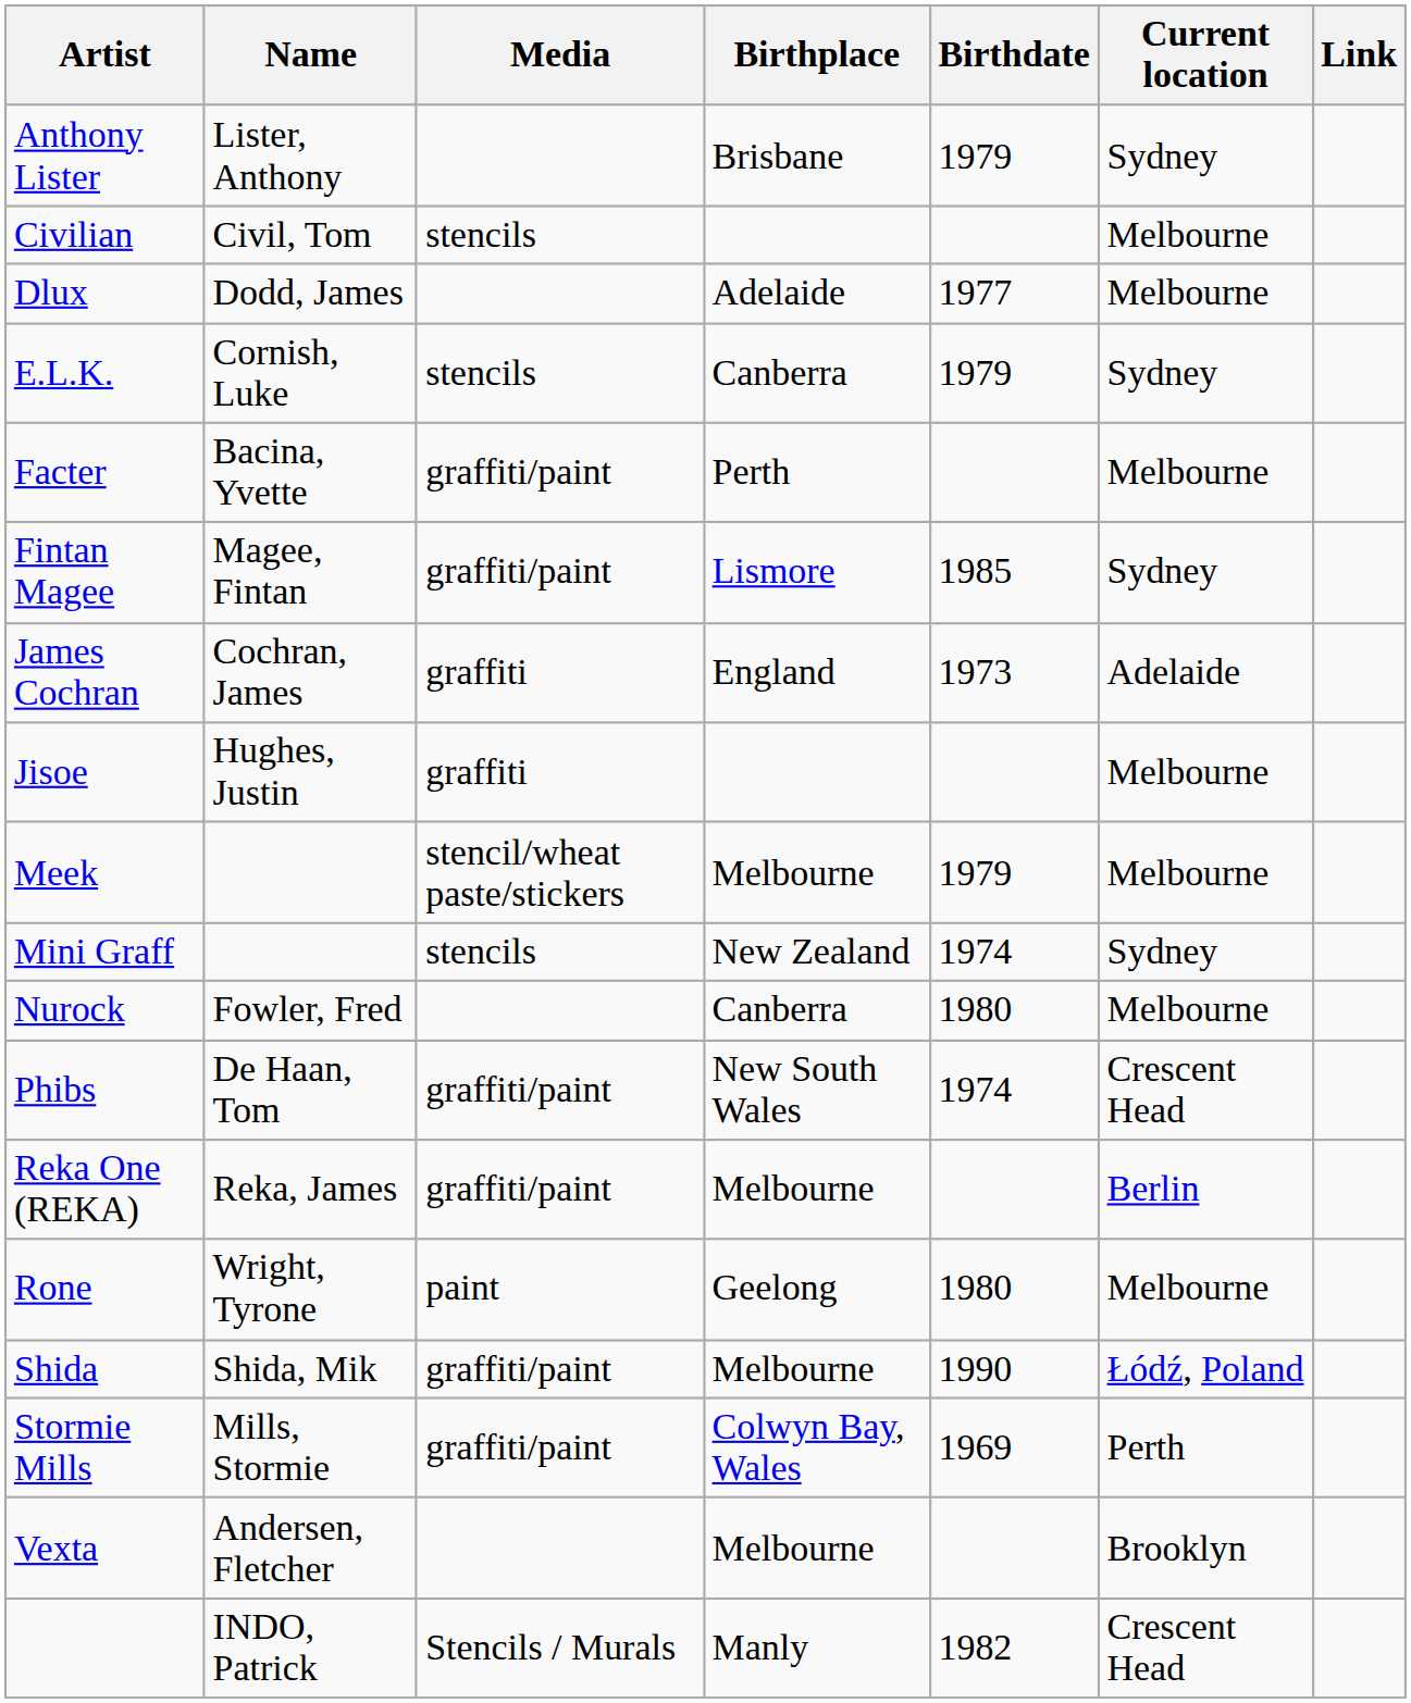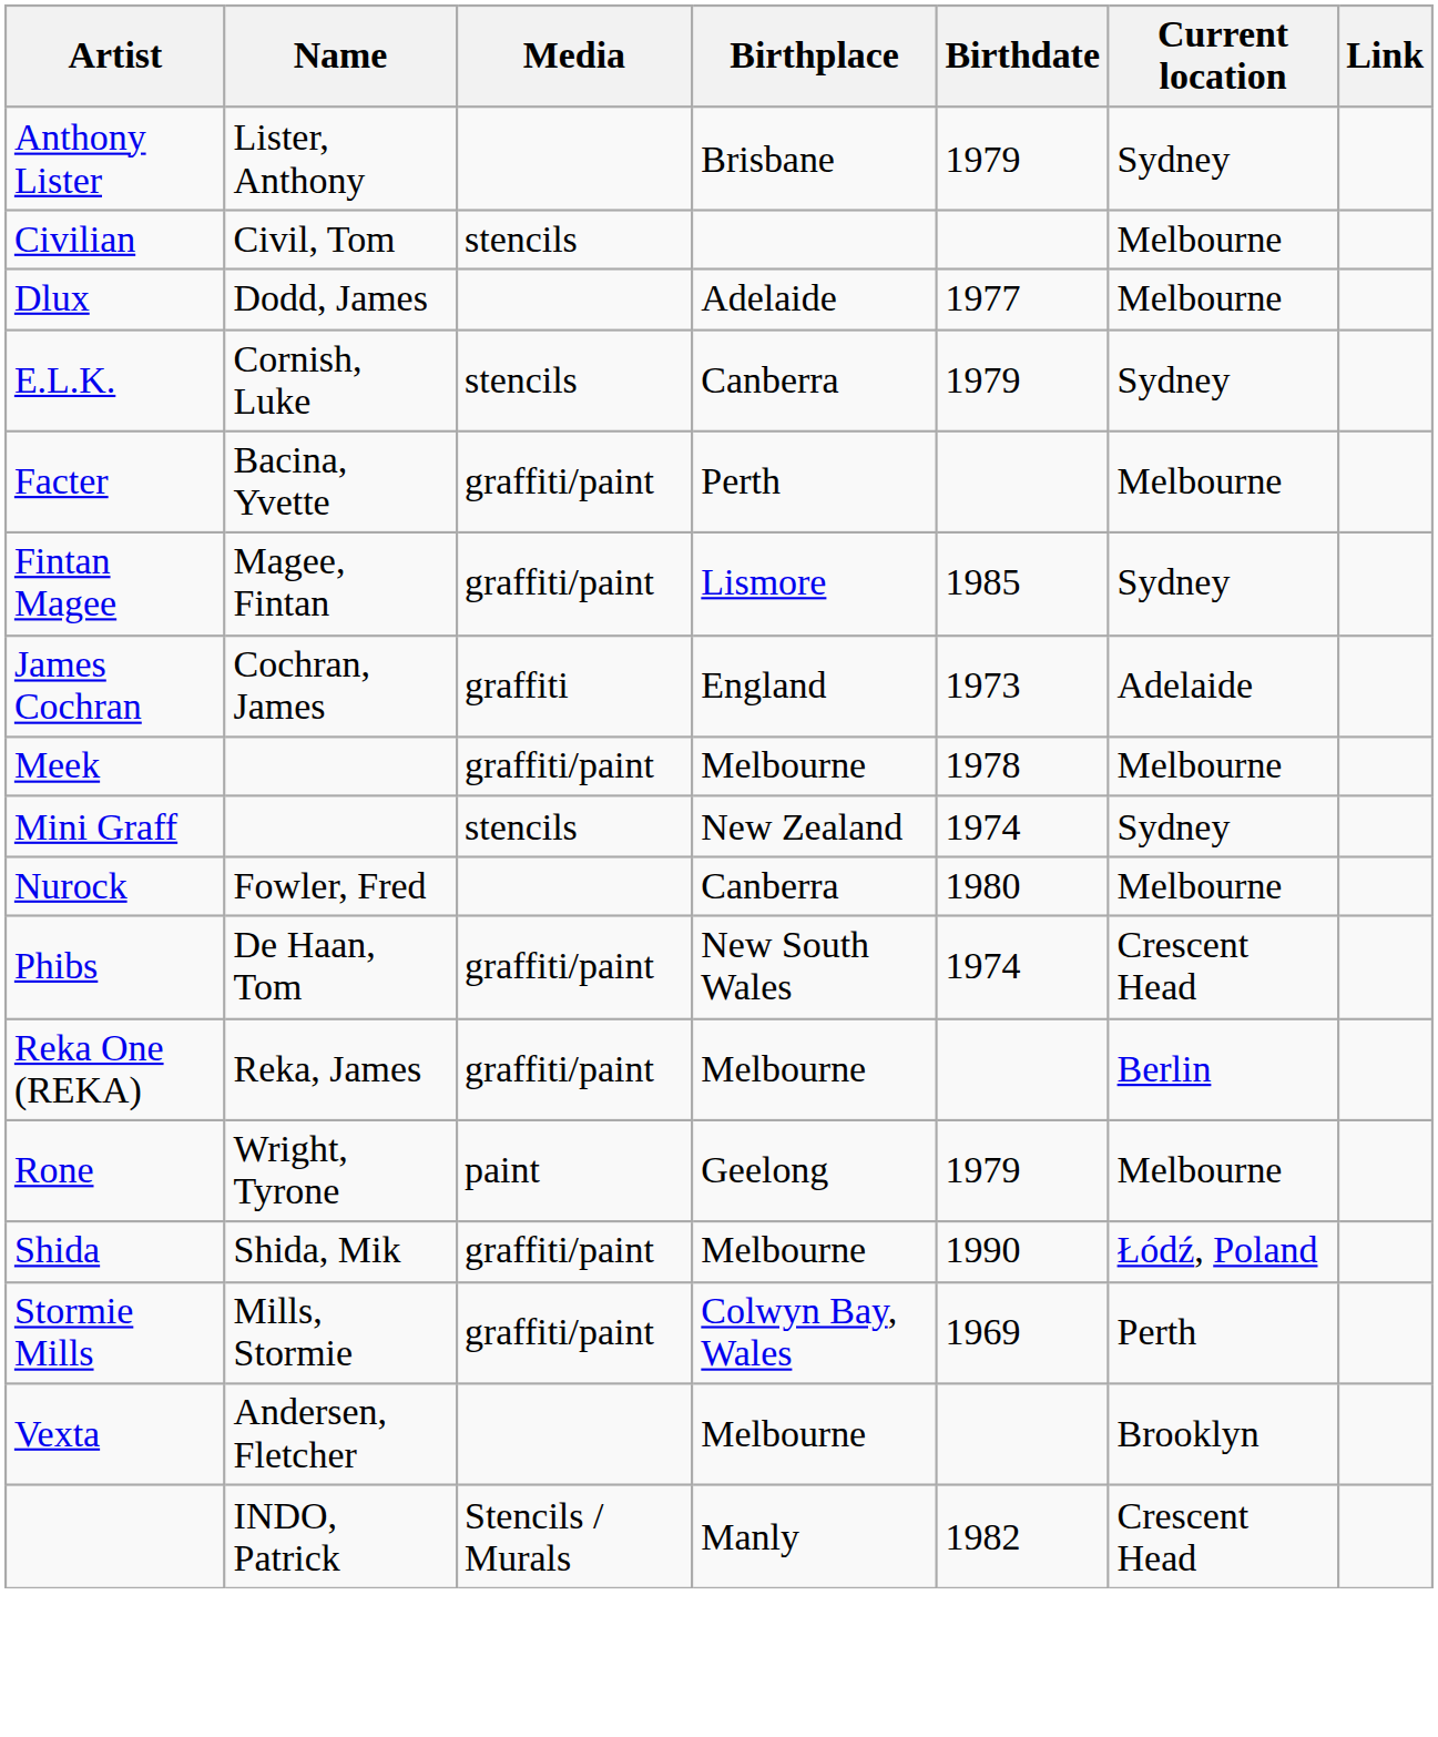 <table class="wikitable sortable">
 <tr>
 <th>Artist</th>
 <th>Name</th>
 <th>Media</th>
 <th>Birthplace</th>
 <th>Birthdate</th>
 <th>Current location</th>
 <th>Link</th>
 </tr>
 <tr>
 <td><a href='#'>Anthony Lister</a></td>
 <td>Lister, Anthony</td>
 <td></td>
 <td>Brisbane</td>
 <td>1979</td>
 <td>Sydney</td>
 <td></td>
 </tr>
 <tr>
 <td><a href='#'>Civilian</a></td>
 <td>Civil, Tom</td>
 <td>stencils</td>
 <td></td>
 <td></td>
 <td>Melbourne</td>
 <td></td>
 </tr>
 <tr>
 <td><a href='#'>Dlux</a></td>
 <td>Dodd, James</td>
 <td></td>
 <td>Adelaide</td>
 <td>1977</td>
 <td>Melbourne</td>
 <td></td>
 </tr>
 <tr>
 <td><a href='#'>E.L.K.</a></td>
 <td>Cornish, Luke</td>
 <td>stencils</td>
 <td>Canberra</td>
 <td>1979</td>
 <td>Sydney</td>
 <td></td>
 </tr>
 <tr>
 <td><a href='#'>Facter</a></td>
 <td>Bacina, Yvette</td>
 <td>graffiti/paint</td>
 <td>Perth</td>
 <td></td>
 <td>Melbourne</td>
 <td> </td>
 </tr>
 <tr>
 <td><a href='#'>Fintan Magee</a></td>
 <td>Magee, Fintan</td>
 <td>graffiti/paint</td>
 <td><a href='#'>Lismore</a></td>
 <td>1985</td>
 <td>Sydney</td>
 <td></td>
 </tr>
 <tr>
 <td><a href='#'>James Cochran</a></td>
 <td>Cochran, James</td>
 <td>graffiti</td>
 <td>England</td>
 <td>1973</td>
 <td>Adelaide</td>
 <td></td>
 </tr>
 <tr>
-<td><a href='#'>Jisoe</a></td>
-<td>Hughes, Justin</td>
-<td>graffiti</td>
-<td></td>
-<td></td>
-<td>Melbourne</td>
-<td></td>
-</tr>
-<tr>
 <td><a href='#'>Meek</a></td>
 <td></td>
-<td>stencil/wheat paste/stickers</td>
+<td>graffiti/paint</td>
 <td>Melbourne</td>
-<td>1979</td>
+<td>1978</td>
 <td>Melbourne</td>
 <td></td>
 </tr>
 <tr>
 <td><a href='#'>Mini Graff</a></td>
 <td></td>
 <td>stencils</td>
 <td>New Zealand</td>
 <td>1974</td>
 <td>Sydney</td>
 <td> </td>
 </tr>
 <tr>
 <td><a href='#'>Nurock</a></td>
 <td>Fowler, Fred</td>
 <td></td>
 <td>Canberra</td>
 <td>1980</td>
 <td>Melbourne</td>
 <td></td>
 </tr>
 <tr>
 <td><a href='#'>Phibs</a></td>
 <td>De Haan, Tom</td>
 <td>graffiti/paint</td>
 <td>New South Wales</td>
 <td>1974</td>
 <td>Crescent Head</td>
 <td></td>
 </tr>
 <tr>
 <td><a href='#'>Reka One</a> (REKA)</td>
 <td>Reka, James</td>
 <td>graffiti/paint</td>
 <td>Melbourne</td>
 <td></td>
 <td><a href='#'>Berlin</a></td>
 <td></td>
 </tr>
 <tr>
 <td><a href='#'>Rone</a></td>
 <td>Wright, Tyrone</td>
 <td>paint</td>
 <td>Geelong</td>
-<td>1980</td>
+<td>1979</td>
 <td>Melbourne</td>
 <td></td>
 </tr>
 <tr>
 <td><a href='#'>Shida</a></td>
 <td>Shida, Mik</td>
 <td>graffiti/paint</td>
 <td>Melbourne</td>
 <td>1990</td>
 <td><a href='#'>Łódź</a>, <a href='#'>Poland</a></td>
 <td></td>
 </tr>
 <tr>
 <td><a href='#'>Stormie Mills</a></td>
 <td>Mills, Stormie</td>
 <td>graffiti/paint</td>
 <td><a href='#'>Colwyn Bay</a>, <a href='#'>Wales</a></td>
 <td>1969</td>
 <td>Perth</td>
 <td></td>
 </tr>
 <tr>
 <td><a href='#'>Vexta</a></td>
 <td>Andersen, Fletcher</td>
 <td></td>
 <td>Melbourne</td>
 <td></td>
 <td>Brooklyn</td>
 <td></td>
 </tr>
 <tr>
 <td></td>
 <td>INDO, Patrick</td>
 <td>Stencils / Murals</td>
 <td>Manly</td>
 <td>1982</td>
 <td>Crescent Head</td>
 <td></td>
 </tr>
 </table>
